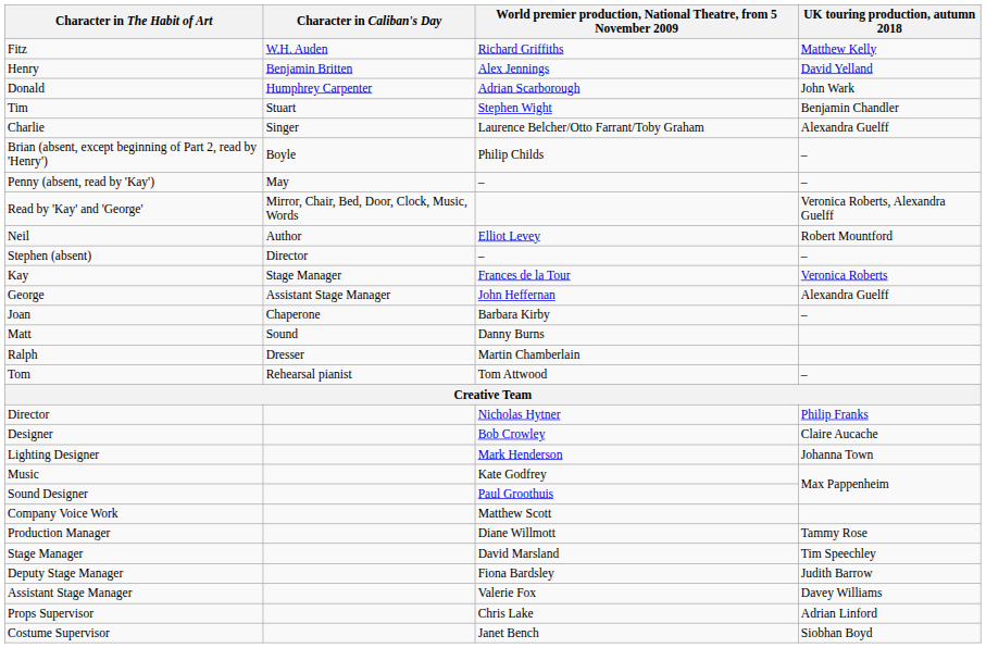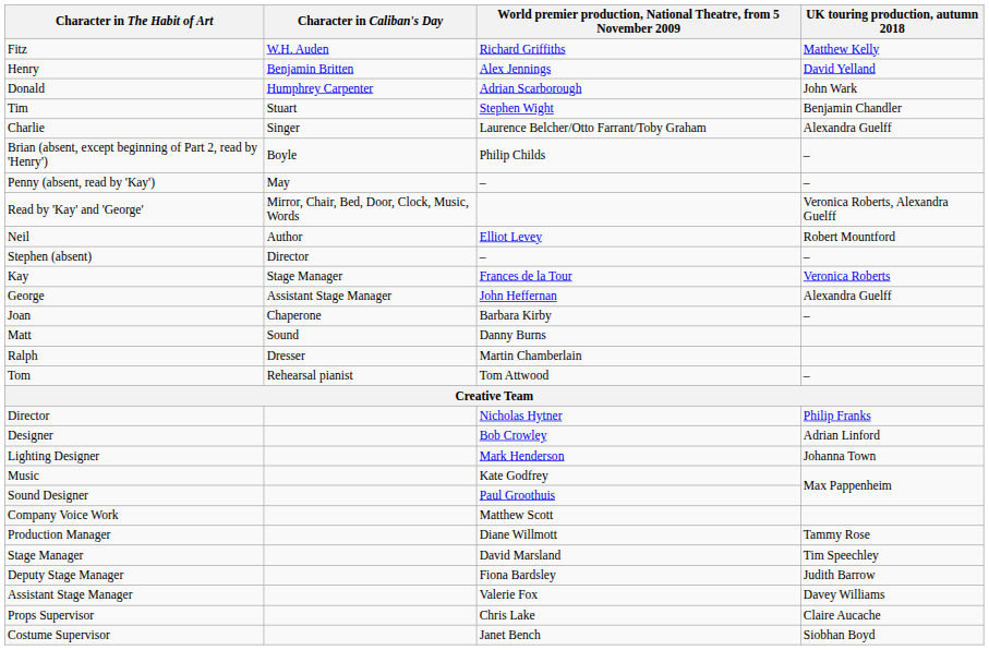 <table class="wikitable">
 <tr>
 <th>Character in <em>The Habit of Art</em></th>
 <th>Character in <em>Caliban's Day</em></th>
 <th>World premier production, National Theatre, from 5 November 2009</th>
 <th>UK touring production, autumn 2018</th>
 </tr>
 <tr>
 <td>Fitz</td>
 <td><a href='#'>W.H. Auden</a></td>
 <td><a href='#'>Richard Griffiths</a></td>
 <td><a href='#'>Matthew Kelly</a></td>
 </tr>
 <tr>
 <td>Henry</td>
 <td><a href='#'>Benjamin Britten</a></td>
 <td><a href='#'>Alex Jennings</a></td>
 <td><a href='#'>David Yelland</a></td>
 </tr>
 <tr>
 <td>Donald</td>
 <td><a href='#'>Humphrey Carpenter</a></td>
 <td><a href='#'>Adrian Scarborough</a></td>
 <td>John Wark</td>
 </tr>
 <tr>
 <td>Tim</td>
 <td>Stuart</td>
 <td><a href='#'>Stephen Wight</a></td>
 <td>Benjamin Chandler</td>
 </tr>
 <tr>
 <td>Charlie</td>
 <td>Singer</td>
 <td>Laurence Belcher/Otto Farrant/Toby Graham</td>
 <td>Alexandra Guelff</td>
 </tr>
 <tr>
 <td>Brian (absent, except beginning of Part 2, read by 'Henry')</td>
 <td>Boyle</td>
 <td>Philip Childs</td>
 <td>–</td>
 </tr>
 <tr>
 <td>Penny (absent, read by 'Kay')</td>
 <td>May</td>
 <td>–</td>
 <td>–</td>
 </tr>
 <tr>
 <td>Read by 'Kay' and 'George'</td>
 <td>Mirror, Chair, Bed, Door, Clock, Music, Words</td>
 <td></td>
 <td>Veronica Roberts, Alexandra Guelff</td>
 </tr>
 <tr>
 <td>Neil</td>
 <td>Author</td>
 <td><a href='#'>Elliot Levey</a></td>
 <td>Robert Mountford</td>
 </tr>
 <tr>
 <td>Stephen (absent)</td>
 <td>Director</td>
 <td>–</td>
 <td>–</td>
 </tr>
 <tr>
 <td>Kay</td>
 <td>Stage Manager</td>
 <td><a href='#'>Frances de la Tour</a></td>
 <td><a href='#'>Veronica Roberts</a></td>
 </tr>
 <tr>
 <td>George</td>
 <td>Assistant Stage Manager</td>
 <td><a href='#'>John Heffernan</a></td>
 <td>Alexandra Guelff</td>
 </tr>
 <tr>
 <td>Joan</td>
 <td>Chaperone</td>
 <td>Barbara Kirby</td>
 <td>–</td>
 </tr>
 <tr>
 <td>Matt</td>
 <td>Sound</td>
 <td>Danny Burns</td>
 <td></td>
 </tr>
 <tr>
 <td>Ralph</td>
 <td>Dresser</td>
 <td>Martin Chamberlain</td>
 <td></td>
 </tr>
 <tr>
 <td>Tom</td>
 <td>Rehearsal pianist</td>
 <td>Tom Attwood</td>
 <td>–</td>
 </tr>
 <tr>
 <th colspan="4">Creative Team</th>
 </tr>
 <tr>
 <td>Director</td>
 <td></td>
 <td><a href='#'>Nicholas Hytner</a></td>
 <td><a href='#'>Philip Franks</a></td>
 </tr>
 <tr>
 <td>Designer</td>
 <td></td>
 <td><a href='#'>Bob Crowley</a></td>
-<td>Claire Aucache</td>
+<td>Adrian Linford</td>
 </tr>
 <tr>
 <td>Lighting Designer</td>
 <td></td>
 <td><a href='#'>Mark Henderson</a></td>
 <td>Johanna Town</td>
 </tr>
 <tr>
 <td>Music</td>
 <td></td>
 <td>Kate Godfrey</td>
 <td rowspan="2">Max Pappenheim</td>
 </tr>
 <tr>
 <td>Sound Designer</td>
 <td></td>
 <td><a href='#'>Paul Groothuis</a></td>
 </tr>
 <tr>
 <td>Company Voice Work</td>
 <td></td>
 <td>Matthew Scott</td>
 <td></td>
 </tr>
 <tr>
 <td>Production Manager</td>
 <td></td>
 <td>Diane Willmott</td>
 <td>Tammy Rose</td>
 </tr>
 <tr>
 <td>Stage Manager</td>
 <td></td>
 <td>David Marsland</td>
 <td>Tim Speechley</td>
 </tr>
 <tr>
 <td>Deputy Stage Manager</td>
 <td></td>
 <td>Fiona Bardsley</td>
 <td>Judith Barrow</td>
 </tr>
 <tr>
 <td>Assistant Stage Manager</td>
 <td></td>
 <td>Valerie Fox</td>
 <td>Davey Williams</td>
 </tr>
 <tr>
 <td>Props Supervisor</td>
 <td></td>
 <td>Chris Lake</td>
-<td>Adrian Linford</td>
+<td>Claire Aucache</td>
 </tr>
 <tr>
 <td>Costume Supervisor</td>
 <td></td>
 <td>Janet Bench</td>
 <td>Siobhan Boyd</td>
 </tr>
 </table>
